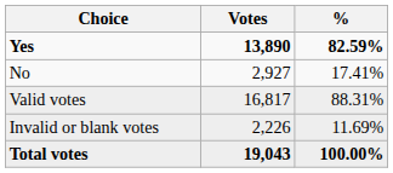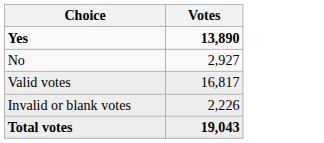 <table class="wikitable">
 <tr>
 <th style=width:11em>Choice</th>
 <th style=width:5em>Votes</th>
-<th style=width:5em>%</th>
 </tr>
 <tr>
 <td> <strong>Yes</strong></td>
 <td style="text-align: right;"><strong>13,890</strong></td>
-<td style="text-align: right;"><strong>82.59%</strong></td>
 </tr>
 <tr>
 <td> No</td>
 <td style="text-align: right;">2,927</td>
-<td style="text-align: right;">17.41%</td>
 </tr>
 <tr style="background-color:#eeeeee" |>
 <td>Valid votes</td>
 <td style="text-align: right;">16,817</td>
-<td style="text-align: right;">88.31%</td>
 </tr>
 <tr style="background-color:#eeeeee" |>
 <td>Invalid or blank votes</td>
 <td style="text-align: right;">2,226</td>
-<td style="text-align: right;">11.69%</td>
 </tr>
 <tr style="background-color:#eeeeee" |>
 <td><strong>Total votes </strong></td>
 <td style="text-align: right;"><strong>19,043</strong></td>
-<td style="text-align: right;"><strong>100.00%</strong></td>
 </tr>
 </table>
